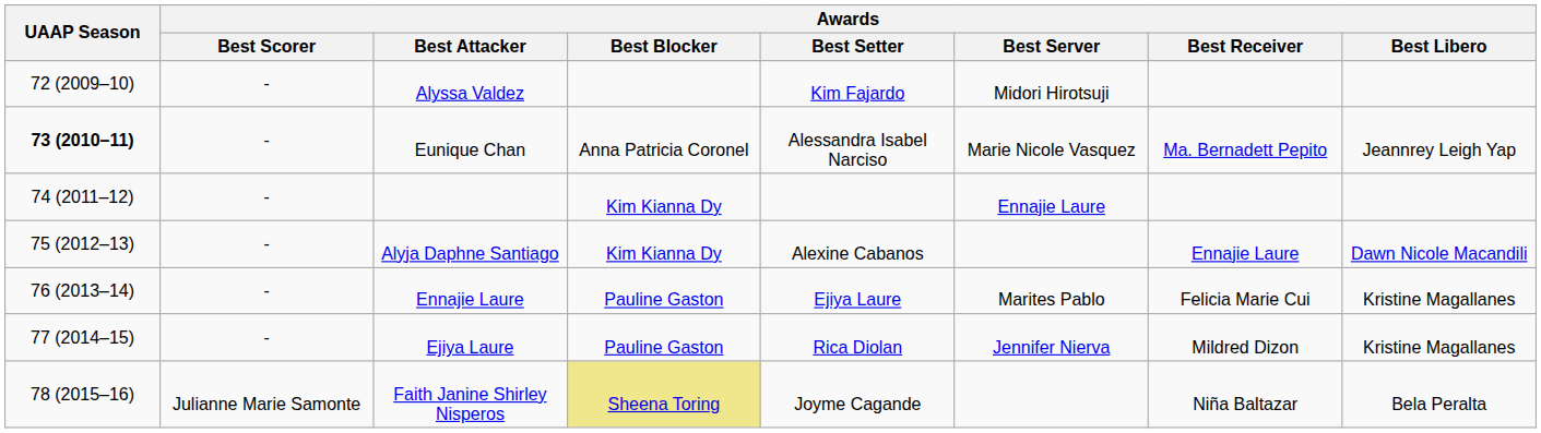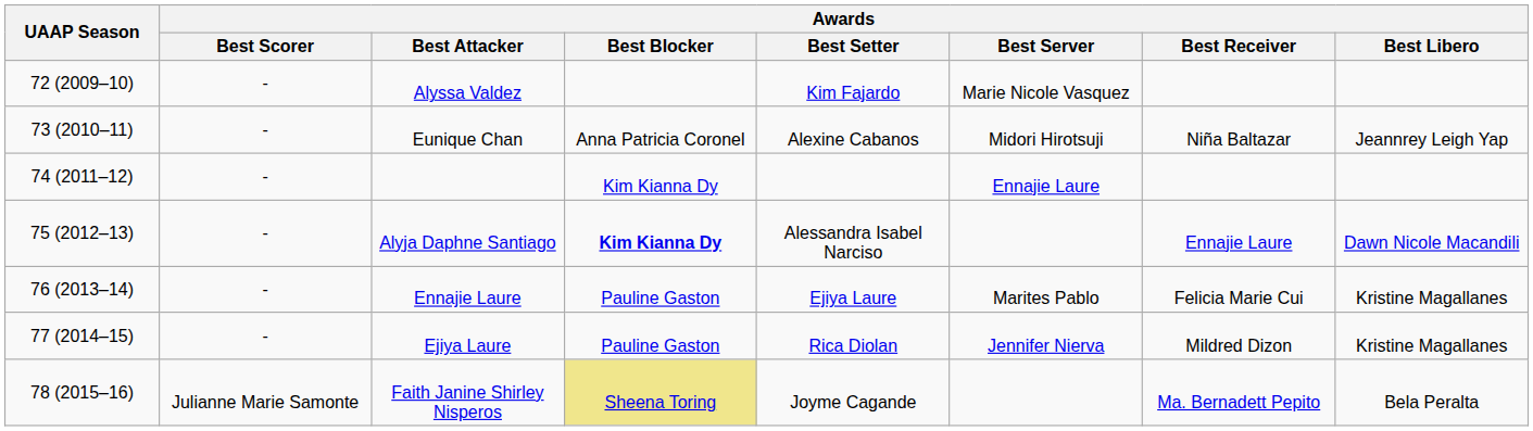 <table class="wikitable" width=100% style="font-size:90%; text-align:center;">
 <tr>
 <th width=8% rowspan=2>UAAP Season</th>
 <th colspan=10>Awards</th>
 </tr>
 <tr>
 <th width=11%>Best Scorer</th>
 <th width=10%>Best Attacker</th>
 <th width=10%>Best Blocker</th>
 <th width=10%>Best Setter</th>
 <th width=10%>Best Server</th>
 <th width=10%>Best Receiver</th>
 <th width=10%>Best Libero</th>
 </tr>
 <tr>
 <td>72 (2009–10)</td>
 <td>-</td>
 <td><br><a href='#'>Alyssa Valdez</a></td>
 <td></td>
 <td><br><a href='#'>Kim Fajardo</a></td>
-<td><br>Midori Hirotsuji</td>
+<td><br>Marie Nicole Vasquez</td>
 <td></td>
 <td></td>
 </tr>
 <tr>
-<td><strong>73 (2010–11)</strong></td>
+<td>73 (2010–11)</td>
 <td>-</td>
 <td><br>Eunique Chan</td>
 <td><br>Anna Patricia Coronel</td>
-<td><br>Alessandra Isabel Narciso</td>
-<td><br>Marie Nicole Vasquez</td>
-<td><br><a href='#'>Ma. Bernadett Pepito</a></td>
+<td><br>Alexine Cabanos</td>
+<td><br>Midori Hirotsuji</td>
+<td><br>Niña Baltazar</td>
 <td><br>Jeannrey Leigh Yap</td>
 </tr>
 <tr>
 <td>74 (2011–12)</td>
 <td>-</td>
 <td></td>
 <td><br><a href='#'>Kim Kianna Dy</a></td>
 <td></td>
 <td><br><a href='#'>Ennajie Laure</a></td>
 <td></td>
 <td></td>
 </tr>
 <tr>
 <td>75 (2012–13)</td>
 <td>-</td>
 <td><br><a href='#'>Alyja Daphne Santiago</a></td>
-<td><br><a href='#'>Kim Kianna Dy</a></td>
-<td><br>Alexine Cabanos</td>
+<td><strong><br><a href='#'>Kim Kianna Dy</a></strong></td>
+<td><br>Alessandra Isabel Narciso</td>
 <td></td>
 <td><br><a href='#'>Ennajie Laure</a></td>
 <td><br><a href='#'>Dawn Nicole Macandili</a></td>
 </tr>
 <tr>
 <td>76  (2013–14)</td>
 <td>-</td>
 <td><br> <a href='#'>Ennajie Laure</a></td>
 <td><br><a href='#'>Pauline Gaston</a></td>
 <td><br><a href='#'>Ejiya Laure</a></td>
 <td><br>Marites Pablo</td>
 <td><br>Felicia Marie Cui</td>
 <td><br>Kristine Magallanes</td>
 </tr>
 <tr>
 <td>77 (2014–15)</td>
 <td>-</td>
 <td><br><a href='#'>Ejiya Laure</a></td>
 <td><br><a href='#'>Pauline Gaston</a></td>
 <td><br><a href='#'>Rica Diolan</a></td>
 <td><br><a href='#'>Jennifer Nierva</a></td>
 <td><br> Mildred Dizon</td>
 <td><br>Kristine Magallanes</td>
 </tr>
 <tr>
 <td>78 (2015–16)</td>
 <td><br>Julianne Marie Samonte</td>
 <td><br><a href='#'>Faith Janine Shirley Nisperos</a></td>
 <td style="background: khaki;"><br><a href='#'>Sheena Toring</a></td>
 <td><br>Joyme Cagande</td>
 <td></td>
-<td><br>Niña Baltazar</td>
+<td><br><a href='#'>Ma. Bernadett Pepito</a></td>
 <td><br>Bela Peralta</td>
 </tr>
 </table>
